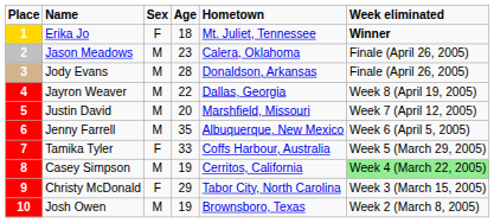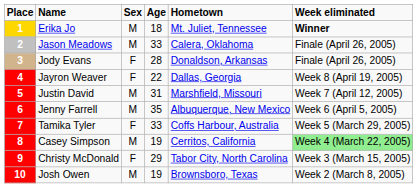 <table class="wikitable">
 <tr>
 <td><strong>Place</strong></td>
 <td><strong>Name</strong></td>
 <td><strong>Sex</strong></td>
 <td><strong>Age</strong></td>
 <td><strong>Hometown</strong></td>
 <td><strong>Week eliminated</strong></td>
 </tr>
 <tr>
 <td style="background:gold; text-align:center;color:white;"><strong>1</strong></td>
 <td><a href='#'>Erika Jo</a></td>
-<td style="text-align:center;">F</td>
+<td style="text-align:center;">M</td>
 <td style="text-align:center;">18</td>
 <td><a href='#'>Mt. Juliet, Tennessee</a></td>
 <td><strong>Winner</strong></td>
 </tr>
 <tr>
 <td style="background:silver; text-align:center;color:white;"><strong>2</strong></td>
 <td><a href='#'>Jason Meadows</a></td>
 <td style="text-align:center;">M</td>
-<td style="text-align:center;">23</td>
+<td style="text-align:center;">33</td>
 <td><a href='#'>Calera, Oklahoma</a></td>
 <td>Finale (April 26, 2005)</td>
 </tr>
 <tr>
 <td style="background:tan; text-align:center;color:white;"><strong>3</strong></td>
 <td>Jody Evans</td>
-<td style="text-align:center;">M</td>
+<td style="text-align:center;">F</td>
 <td style="text-align:center;">28</td>
 <td><a href='#'>Donaldson, Arkansas</a></td>
 <td>Finale (April 26, 2005)</td>
 </tr>
 <tr>
 <td style="background:red; text-align:center;color:white;"><strong>4</strong></td>
 <td>Jayron Weaver</td>
-<td style="text-align:center;">M</td>
+<td style="text-align:center;">F</td>
 <td style="text-align:center;">22</td>
 <td><a href='#'>Dallas, Georgia</a></td>
 <td>Week 8 (April 19, 2005)</td>
 </tr>
 <tr>
 <td style="background:red; text-align:center;color:white;"><strong>5</strong></td>
 <td>Justin David</td>
 <td style="text-align:center;">M</td>
-<td style="text-align:center;">20</td>
+<td style="text-align:center;">31</td>
 <td><a href='#'>Marshfield, Missouri</a></td>
 <td>Week 7 (April 12, 2005)</td>
 </tr>
 <tr>
 <td style="background:red; text-align:center;color:white;"><strong>6</strong></td>
 <td>Jenny Farrell</td>
 <td style="text-align:center;">M</td>
 <td style="text-align:center;">35</td>
 <td><a href='#'>Albuquerque, New Mexico</a></td>
 <td>Week 6 (April 5, 2005)</td>
 </tr>
 <tr>
 <td style="background:red; text-align:center;color:white;"><strong>7</strong></td>
 <td>Tamika Tyler</td>
 <td style="text-align:center;">F</td>
 <td style="text-align:center;">33</td>
 <td><a href='#'>Coffs Harbour, Australia</a></td>
 <td>Week 5 (March 29, 2005)</td>
 </tr>
 <tr>
 <td style="background:red; text-align:center;color:white;"><strong>8</strong></td>
 <td>Casey Simpson</td>
 <td style="text-align:center;">M</td>
 <td style="text-align:center;">19</td>
 <td><a href='#'>Cerritos, California</a></td>
 <td style="background: lightgreen;">Week 4 (March 22, 2005)</td>
 </tr>
 <tr>
 <td style="background:red; text-align:center;color:white;"><strong>9</strong></td>
 <td>Christy McDonald</td>
 <td style="text-align:center;">F</td>
 <td style="text-align:center;">29</td>
 <td><a href='#'>Tabor City, North Carolina</a></td>
 <td>Week 3 (March 15, 2005)</td>
 </tr>
 <tr>
 <td style="background:red; text-align:center;color:white;"><strong>10</strong></td>
 <td>Josh Owen</td>
 <td style="text-align:center;">M</td>
 <td style="text-align:center;">19</td>
 <td><a href='#'>Brownsboro, Texas</a></td>
 <td>Week 2 (March 8, 2005)</td>
 </tr>
 </table>
